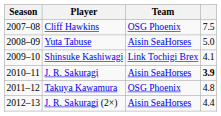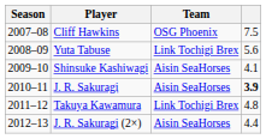 <table class="wikitable sortable">
 <tr>
 <th>Season</th>
 <th>Player</th>
 <th>Team</th>
 <th></th>
 </tr>
 <tr>
 <td>2007–08</td>
 <td> <a href='#'>Cliff Hawkins</a></td>
 <td><a href='#'>OSG Phoenix</a></td>
 <td>7.5</td>
 </tr>
 <tr>
 <td>2008–09</td>
 <td> <a href='#'>Yuta Tabuse</a></td>
-<td><a href='#'>Aisin SeaHorses</a></td>
-<td>5.0</td>
+<td><a href='#'>Link Tochigi Brex</a></td>
+<td>5.6</td>
 </tr>
 <tr>
 <td>2009–10</td>
 <td> <a href='#'>Shinsuke Kashiwagi</a></td>
-<td><a href='#'>Link Tochigi Brex</a></td>
+<td><a href='#'>Aisin SeaHorses</a></td>
 <td>4.1</td>
 </tr>
 <tr>
 <td>2010–11</td>
 <td> <a href='#'>J. R. Sakuragi</a></td>
 <td><a href='#'>Aisin SeaHorses</a></td>
 <td><strong>3.9</strong></td>
 </tr>
 <tr>
 <td>2011–12</td>
 <td> <a href='#'>Takuya Kawamura</a></td>
-<td><a href='#'>OSG Phoenix</a></td>
+<td><a href='#'>Link Tochigi Brex</a></td>
 <td>4.8</td>
 </tr>
 <tr>
 <td>2012–13</td>
 <td> <a href='#'>J. R. Sakuragi</a> (2×)</td>
 <td><a href='#'>Aisin SeaHorses</a></td>
 <td>4.4</td>
 </tr>
 </table>
